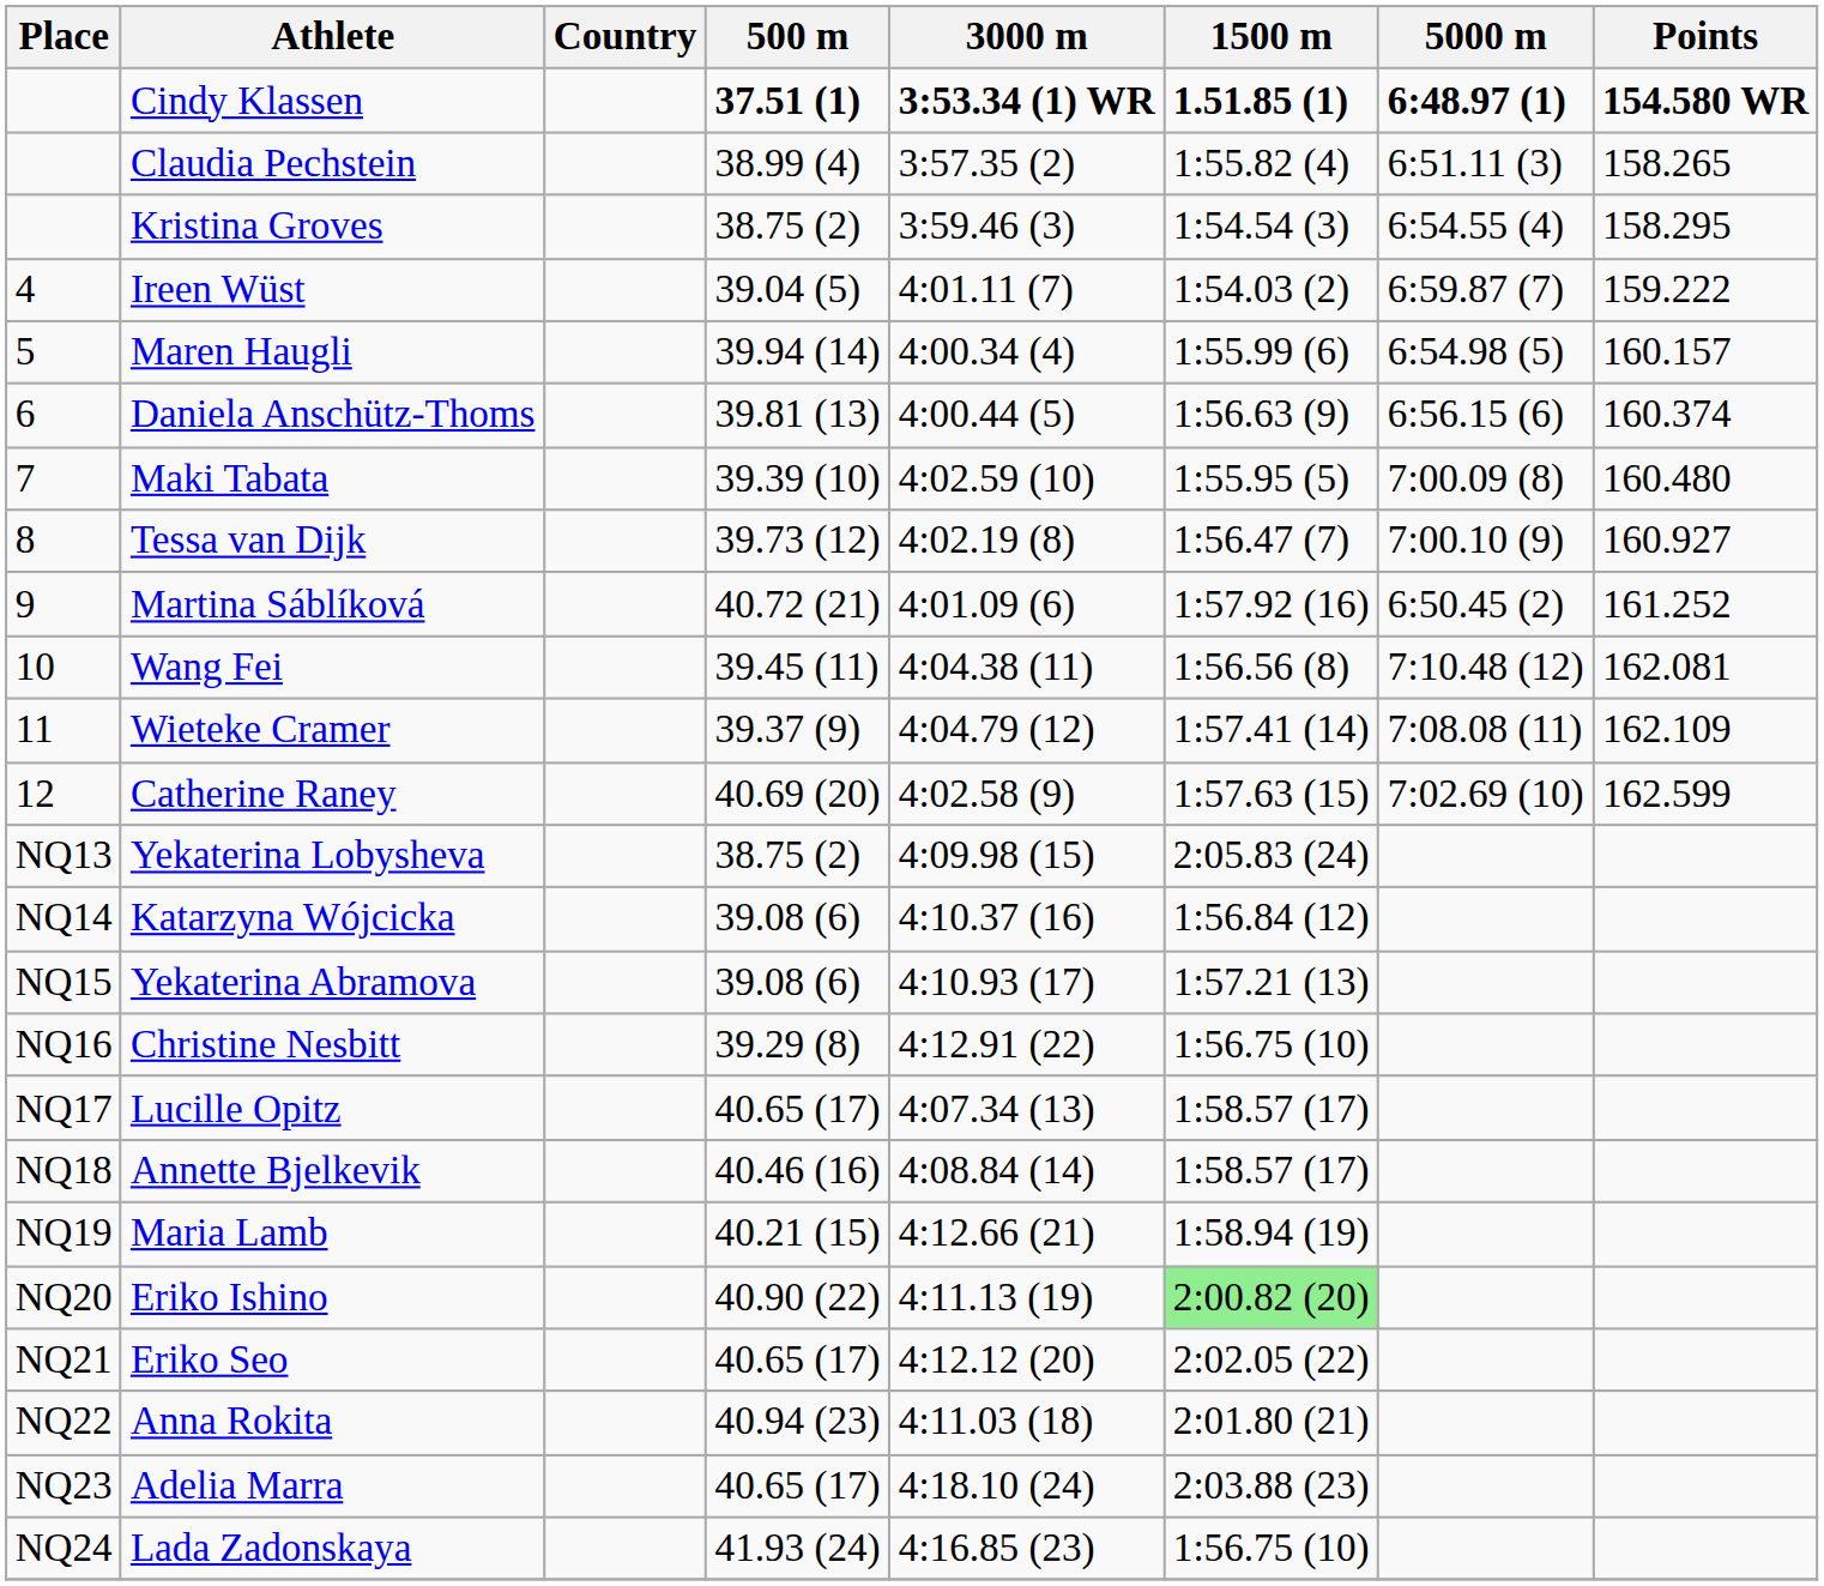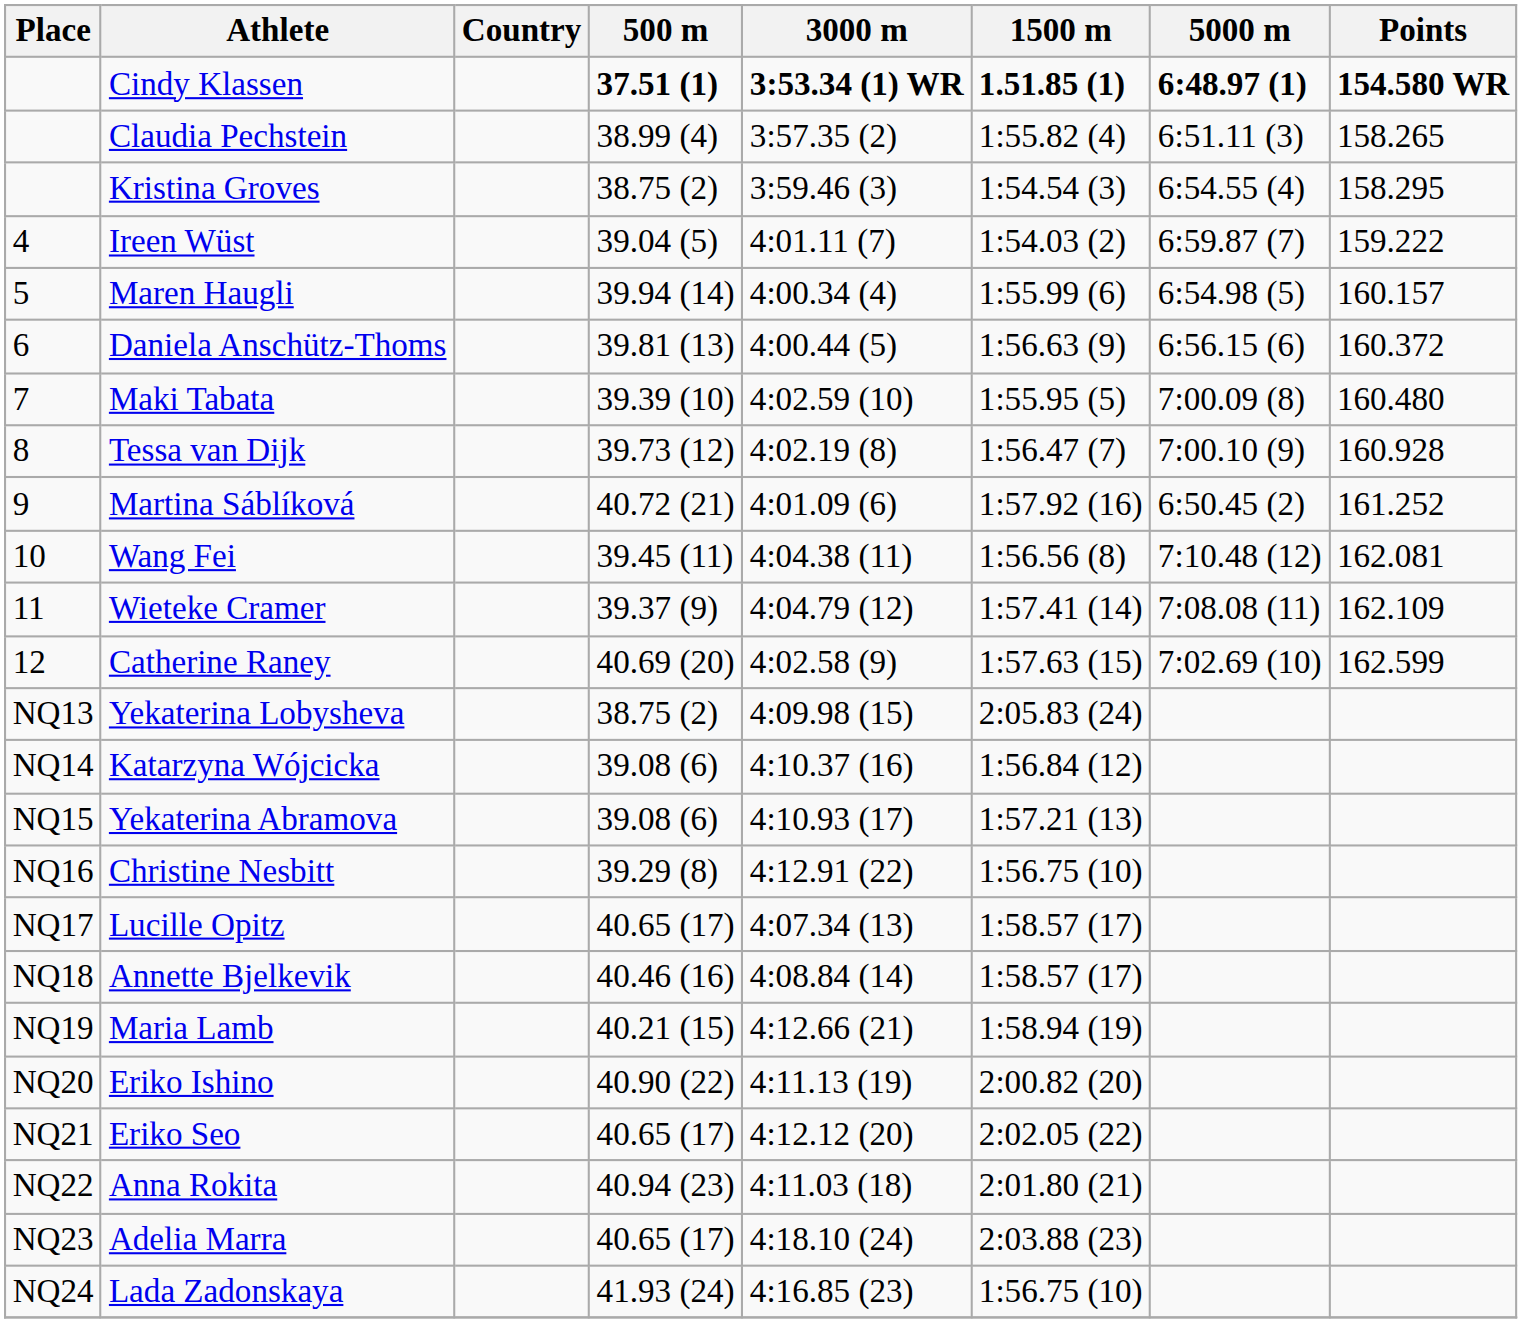 <table class="wikitable" border="1">
 <tr>
 <th>Place</th>
 <th>Athlete</th>
 <th>Country</th>
 <th>500 m</th>
 <th>3000 m</th>
 <th>1500 m</th>
 <th>5000 m</th>
 <th>Points</th>
 </tr>
 <tr>
 <td></td>
 <td><a href='#'>Cindy Klassen</a></td>
 <td></td>
 <td><strong>37.51 (1)</strong></td>
 <td><strong>3:53.34 (1) WR</strong></td>
 <td><strong>1.51.85 (1)</strong></td>
 <td><strong>6:48.97 (1)</strong></td>
 <td><strong>154.580 WR</strong></td>
 </tr>
 <tr>
 <td></td>
 <td><a href='#'>Claudia Pechstein</a></td>
 <td></td>
 <td>38.99 (4)</td>
 <td>3:57.35 (2)</td>
 <td>1:55.82 (4)</td>
 <td>6:51.11 (3)</td>
 <td>158.265</td>
 </tr>
 <tr>
 <td></td>
 <td><a href='#'>Kristina Groves</a></td>
 <td></td>
 <td>38.75 (2)</td>
 <td>3:59.46 (3)</td>
 <td>1:54.54 (3)</td>
 <td>6:54.55 (4)</td>
 <td>158.295</td>
 </tr>
 <tr>
 <td>4</td>
 <td><a href='#'>Ireen Wüst</a></td>
 <td></td>
 <td>39.04 (5)</td>
 <td>4:01.11 (7)</td>
 <td>1:54.03 (2)</td>
 <td>6:59.87 (7)</td>
 <td>159.222</td>
 </tr>
 <tr>
 <td>5</td>
 <td><a href='#'>Maren Haugli</a></td>
 <td></td>
 <td>39.94 (14)</td>
 <td>4:00.34 (4)</td>
 <td>1:55.99 (6)</td>
 <td>6:54.98 (5)</td>
 <td>160.157</td>
 </tr>
 <tr>
 <td>6</td>
 <td><a href='#'>Daniela Anschütz-Thoms</a></td>
 <td></td>
 <td>39.81 (13)</td>
 <td>4:00.44 (5)</td>
 <td>1:56.63 (9)</td>
 <td>6:56.15 (6)</td>
-<td>160.374</td>
+<td>160.372</td>
 </tr>
 <tr>
 <td>7</td>
 <td><a href='#'>Maki Tabata</a></td>
 <td></td>
 <td>39.39 (10)</td>
 <td>4:02.59 (10)</td>
 <td>1:55.95 (5)</td>
 <td>7:00.09 (8)</td>
 <td>160.480</td>
 </tr>
 <tr>
 <td>8</td>
 <td><a href='#'>Tessa van Dijk</a></td>
 <td></td>
 <td>39.73 (12)</td>
 <td>4:02.19 (8)</td>
 <td>1:56.47 (7)</td>
 <td>7:00.10 (9)</td>
-<td>160.927</td>
+<td>160.928</td>
 </tr>
 <tr>
 <td>9</td>
 <td><a href='#'>Martina Sáblíková</a></td>
 <td></td>
 <td>40.72 (21)</td>
 <td>4:01.09 (6)</td>
 <td>1:57.92 (16)</td>
 <td>6:50.45 (2)</td>
 <td>161.252</td>
 </tr>
 <tr>
 <td>10</td>
 <td><a href='#'>Wang Fei</a></td>
 <td></td>
 <td>39.45 (11)</td>
 <td>4:04.38 (11)</td>
 <td>1:56.56 (8)</td>
 <td>7:10.48 (12)</td>
 <td>162.081</td>
 </tr>
 <tr>
 <td>11</td>
 <td><a href='#'>Wieteke Cramer</a></td>
 <td></td>
 <td>39.37 (9)</td>
 <td>4:04.79 (12)</td>
 <td>1:57.41 (14)</td>
 <td>7:08.08 (11)</td>
 <td>162.109</td>
 </tr>
 <tr>
 <td>12</td>
 <td><a href='#'>Catherine Raney</a></td>
 <td></td>
 <td>40.69 (20)</td>
 <td>4:02.58 (9)</td>
 <td>1:57.63 (15)</td>
 <td>7:02.69 (10)</td>
 <td>162.599</td>
 </tr>
 <tr>
 <td>NQ13</td>
 <td><a href='#'>Yekaterina Lobysheva</a></td>
 <td></td>
 <td>38.75 (2)</td>
 <td>4:09.98 (15)</td>
 <td>2:05.83 (24)</td>
 <td></td>
 <td></td>
 </tr>
 <tr>
 <td>NQ14</td>
 <td><a href='#'>Katarzyna Wójcicka</a></td>
 <td></td>
 <td>39.08 (6)</td>
 <td>4:10.37 (16)</td>
 <td>1:56.84 (12)</td>
 <td></td>
 <td></td>
 </tr>
 <tr>
 <td>NQ15</td>
 <td><a href='#'>Yekaterina Abramova</a></td>
 <td></td>
 <td>39.08 (6)</td>
 <td>4:10.93 (17)</td>
 <td>1:57.21 (13)</td>
 <td></td>
 <td></td>
 </tr>
 <tr>
 <td>NQ16</td>
 <td><a href='#'>Christine Nesbitt</a></td>
 <td></td>
 <td>39.29 (8)</td>
 <td>4:12.91 (22)</td>
 <td>1:56.75 (10)</td>
 <td></td>
 <td></td>
 </tr>
 <tr>
 <td>NQ17</td>
 <td><a href='#'>Lucille Opitz</a></td>
 <td></td>
 <td>40.65 (17)</td>
 <td>4:07.34 (13)</td>
 <td>1:58.57 (17)</td>
 <td></td>
 <td></td>
 </tr>
 <tr>
 <td>NQ18</td>
 <td><a href='#'>Annette Bjelkevik</a></td>
 <td></td>
 <td>40.46 (16)</td>
 <td>4:08.84 (14)</td>
 <td>1:58.57 (17)</td>
 <td></td>
 <td></td>
 </tr>
 <tr>
 <td>NQ19</td>
 <td><a href='#'>Maria Lamb</a></td>
 <td></td>
 <td>40.21 (15)</td>
 <td>4:12.66 (21)</td>
 <td>1:58.94 (19)</td>
 <td></td>
 <td></td>
 </tr>
 <tr>
 <td>NQ20</td>
 <td><a href='#'>Eriko Ishino</a></td>
 <td></td>
 <td>40.90 (22)</td>
 <td>4:11.13 (19)</td>
-<td style="background: lightgreen;">2:00.82 (20)</td>
+<td>2:00.82 (20)</td>
 <td></td>
 <td></td>
 </tr>
 <tr>
 <td>NQ21</td>
 <td><a href='#'>Eriko Seo</a></td>
 <td></td>
 <td>40.65 (17)</td>
 <td>4:12.12 (20)</td>
 <td>2:02.05 (22)</td>
 <td></td>
 <td></td>
 </tr>
 <tr>
 <td>NQ22</td>
 <td><a href='#'>Anna Rokita</a></td>
 <td></td>
 <td>40.94 (23)</td>
 <td>4:11.03 (18)</td>
 <td>2:01.80 (21)</td>
 <td></td>
 <td></td>
 </tr>
 <tr>
 <td>NQ23</td>
 <td><a href='#'>Adelia Marra</a></td>
 <td></td>
 <td>40.65 (17)</td>
 <td>4:18.10 (24)</td>
 <td>2:03.88 (23)</td>
 <td></td>
 <td></td>
 </tr>
 <tr>
 <td>NQ24</td>
 <td><a href='#'>Lada Zadonskaya</a></td>
 <td></td>
 <td>41.93 (24)</td>
 <td>4:16.85 (23)</td>
 <td>1:56.75 (10)</td>
 <td></td>
 <td></td>
 </tr>
 <tr>
 </tr>
 </table>
